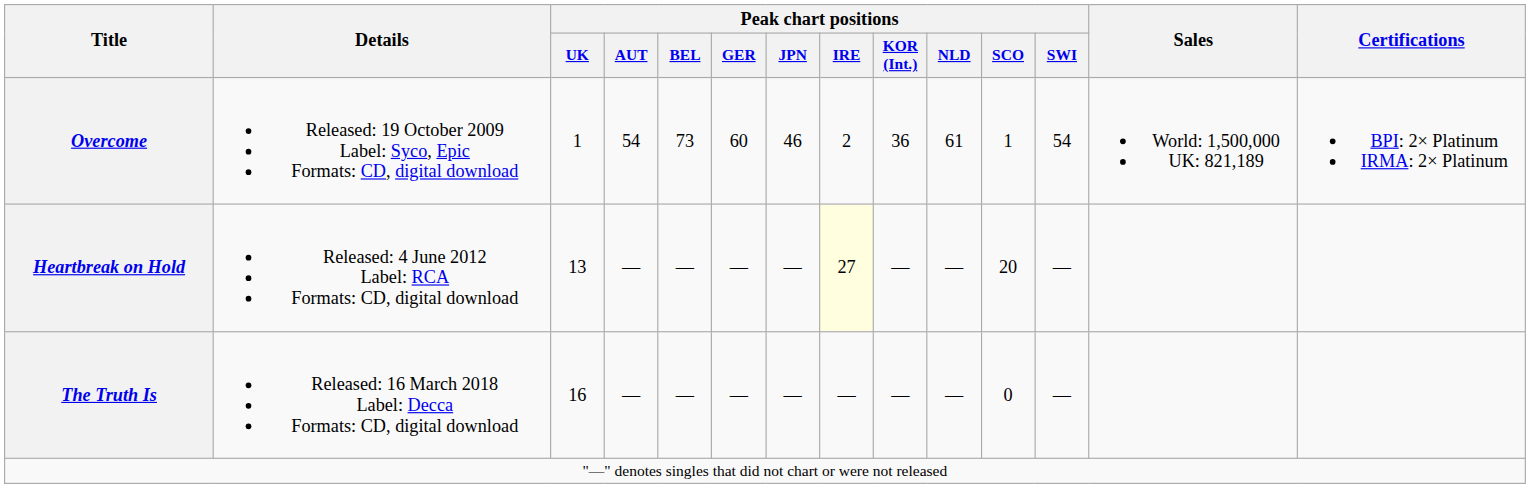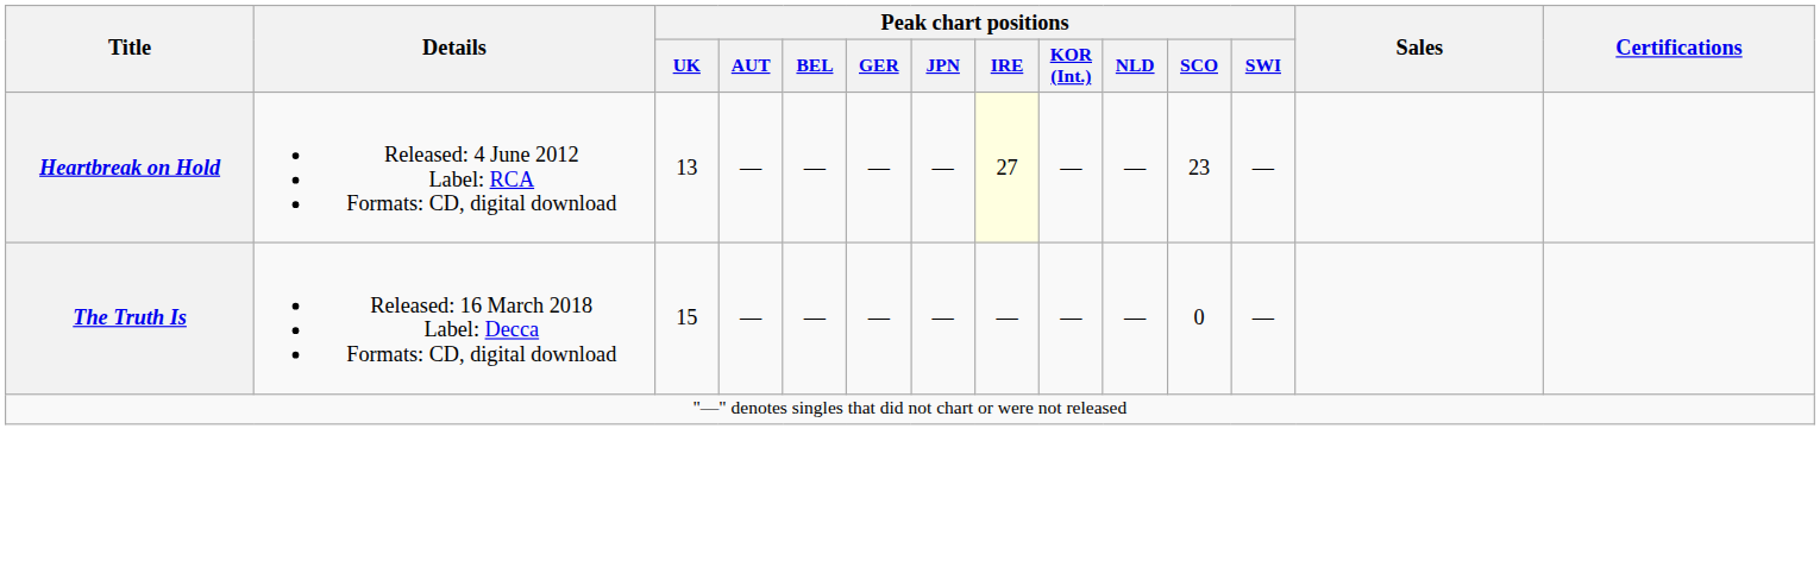 <table class="wikitable plainrowheaders" style="text-align:center;">
 <tr>
 <th scope="col" rowspan="2" style="width:11em;">Title</th>
 <th scope="col" rowspan="2" style="width:18em;">Details</th>
 <th scope="col" colspan="10">Peak chart positions</th>
 <th scope="col" rowspan="2" style="width:11em;">Sales</th>
 <th scope="col" rowspan="2" style="width:12em;"><a href='#'>Certifications</a></th>
 </tr>
 <tr>
 <th scope="col" style="width:3em;font-size:85%;"><a href='#'>UK</a><br></th>
 <th scope="col" style="width:3em;font-size:85%;"><a href='#'>AUT</a><br></th>
 <th scope="col" style="width:3em;font-size:85%;"><a href='#'>BEL</a><br></th>
 <th scope="col" style="width:3em;font-size:85%;"><a href='#'>GER</a><br></th>
 <th scope="col" style="width:3em;font-size:85%;"><a href='#'>JPN</a><br></th>
 <th scope="col" style="width:3em;font-size:85%;"><a href='#'>IRE</a><br></th>
 <th scope="col" style="width:3em;font-size:85%;"><a href='#'>KOR (Int.)</a><br></th>
 <th scope="col" style="width:3em;font-size:85%;"><a href='#'>NLD</a><br></th>
 <th scope="col" style="width:3em;font-size:85%;"><a href='#'>SCO</a><br></th>
 <th scope="col" style="width:3em;font-size:85%;"><a href='#'>SWI</a><br></th>
 </tr>
 <tr>
-<th scope="row"><em><a href='#'>Overcome</a></em></th>
-<td><br><ul><li>Released: 19 October 2009</li><li>Label: <a href='#'>Syco</a>, <a href='#'>Epic</a></li><li>Formats: <a href='#'>CD</a>, <a href='#'>digital download</a></li></ul></td>
-<td>1</td>
-<td>54</td>
-<td>73</td>
-<td>60</td>
-<td>46</td>
-<td>2</td>
-<td>36</td>
-<td>61</td>
-<td>1</td>
-<td>54</td>
-<td><br><ul><li>World: 1,500,000</li><li>UK: 821,189</li></ul></td>
-<td><br><ul><li><a href='#'>BPI</a>: 2× Platinum</li><li><a href='#'>IRMA</a>: 2× Platinum</li></ul></td>
-</tr>
-<tr>
 <th scope="row"><em><a href='#'>Heartbreak on Hold</a></em></th>
 <td><br><ul><li>Released: 4 June 2012</li><li>Label: <a href='#'>RCA</a></li><li>Formats: CD, digital download</li></ul></td>
 <td>13</td>
 <td>—</td>
 <td>—</td>
 <td>—</td>
 <td>—</td>
 <td style="background: lightyellow;">27</td>
 <td>—</td>
 <td>—</td>
-<td>20</td>
+<td>23</td>
 <td>—</td>
 <td></td>
 <td></td>
 </tr>
 <tr>
 <th scope="row"><em><a href='#'>The Truth Is</a></em></th>
 <td><br><ul><li>Released: 16 March 2018</li><li>Label: <a href='#'>Decca</a></li><li>Formats: CD, digital download</li></ul></td>
-<td>16</td>
+<td>15</td>
 <td>—</td>
 <td>—</td>
 <td>—</td>
 <td>—</td>
 <td>—</td>
 <td>—</td>
 <td>—</td>
 <td>0</td>
 <td>—</td>
 <td></td>
 <td></td>
 </tr>
 <tr>
 <td colspan="14" style="font-size:85%">"—" denotes singles that did not chart or were not released</td>
 </tr>
 </table>
